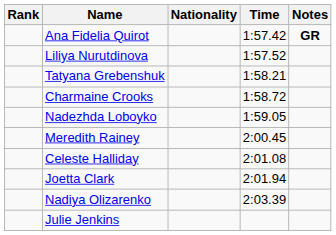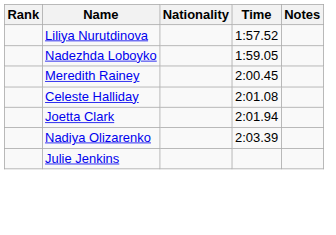 <table class="wikitable sortable" style="text-align:center">
 <tr>
 <th>Rank</th>
 <th>Name</th>
 <th>Nationality</th>
 <th>Time</th>
 <th>Notes</th>
 </tr>
 <tr>
 <td></td>
-<td align=left><a href='#'>Ana Fidelia Quirot</a></td>
-<td align=left></td>
-<td>1:57.42</td>
-<td><strong>GR</strong></td>
-</tr>
-<tr>
-<td></td>
 <td align=left><a href='#'>Liliya Nurutdinova</a></td>
 <td align=left></td>
 <td>1:57.52</td>
-<td></td>
-</tr>
-<tr>
-<td></td>
-<td align=left><a href='#'>Tatyana Grebenshuk</a></td>
-<td align=left></td>
-<td>1:58.21</td>
-<td></td>
-</tr>
-<tr>
-<td></td>
-<td align=left><a href='#'>Charmaine Crooks</a></td>
-<td align=left></td>
-<td>1:58.72</td>
 <td></td>
 </tr>
 <tr>
 <td></td>
 <td align=left><a href='#'>Nadezhda Loboyko</a></td>
 <td align=left></td>
 <td>1:59.05</td>
 <td></td>
 </tr>
 <tr>
 <td></td>
 <td align=left><a href='#'>Meredith Rainey</a></td>
 <td align=left></td>
 <td>2:00.45</td>
 <td></td>
 </tr>
 <tr>
 <td></td>
 <td align=left><a href='#'>Celeste Halliday</a></td>
 <td align=left></td>
 <td>2:01.08</td>
 <td></td>
 </tr>
 <tr>
 <td></td>
 <td align=left><a href='#'>Joetta Clark</a></td>
 <td align=left></td>
 <td>2:01.94</td>
 <td></td>
 </tr>
 <tr>
 <td></td>
 <td align=left><a href='#'>Nadiya Olizarenko</a></td>
 <td align=left></td>
 <td>2:03.39</td>
 <td></td>
 </tr>
 <tr>
 <td></td>
 <td align=left><a href='#'>Julie Jenkins</a></td>
 <td align=left></td>
 <td></td>
 <td></td>
 </tr>
 </table>
